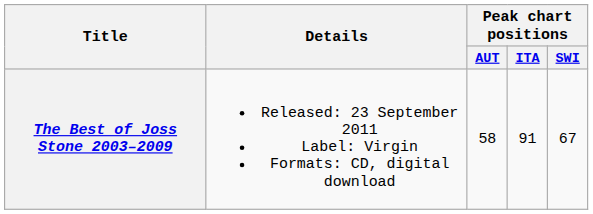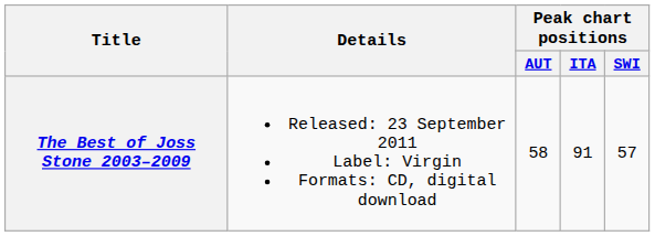 <table class="wikitable plainrowheaders" style="text-align:center;">
 <tr>
 <th scope="col" rowspan="2" style="width:13em;">Title</th>
 <th scope="col" rowspan="2" style="width:17em;">Details</th>
 <th scope="col" colspan="3">Peak chart positions</th>
 </tr>
 <tr>
 <th scope="col" style="width:2.5em;font-size:90%;"><a href='#'>AUT</a><br></th>
 <th scope="col" style="width:2.5em;font-size:90%;"><a href='#'>ITA</a><br></th>
 <th scope="col" style="width:2.5em;font-size:90%;"><a href='#'>SWI</a><br></th>
 </tr>
 <tr>
 <th scope="row"><em><a href='#'>The Best of Joss Stone 2003–2009</a></em></th>
 <td><br><ul><li>Released: 23 September 2011</li><li>Label: Virgin</li><li>Formats: CD, digital download</li></ul></td>
 <td>58</td>
 <td>91</td>
-<td>67</td>
+<td>57</td>
 </tr>
 </table>
